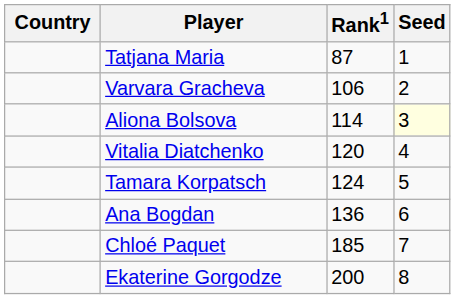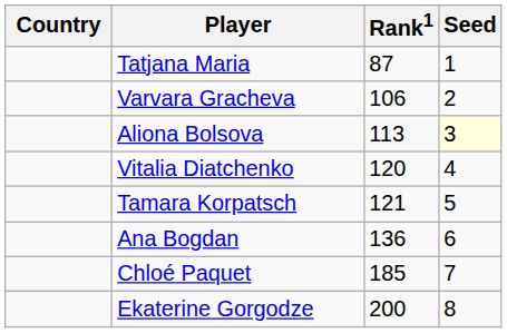 <table class="sortable wikitable">
 <tr>
 <th width="70">Country</th>
 <th width="175">Player</th>
 <th>Rank<sup>1</sup></th>
 <th>Seed</th>
 </tr>
 <tr>
 <td></td>
 <td><a href='#'>Tatjana Maria</a></td>
 <td>87</td>
 <td>1</td>
 </tr>
 <tr>
 <td></td>
 <td><a href='#'>Varvara Gracheva</a></td>
 <td>106</td>
 <td>2</td>
 </tr>
 <tr>
 <td></td>
 <td><a href='#'>Aliona Bolsova</a></td>
-<td>114</td>
+<td>113</td>
 <td style="background: lightyellow;">3</td>
 </tr>
 <tr>
 <td></td>
 <td><a href='#'>Vitalia Diatchenko</a></td>
 <td>120</td>
 <td>4</td>
 </tr>
 <tr>
 <td></td>
 <td><a href='#'>Tamara Korpatsch</a></td>
-<td>124</td>
+<td>121</td>
 <td>5</td>
 </tr>
 <tr>
 <td></td>
 <td><a href='#'>Ana Bogdan</a></td>
 <td>136</td>
 <td>6</td>
 </tr>
 <tr>
 <td></td>
 <td><a href='#'>Chloé Paquet</a></td>
 <td>185</td>
 <td>7</td>
 </tr>
 <tr>
 <td></td>
 <td><a href='#'>Ekaterine Gorgodze</a></td>
 <td>200</td>
 <td>8</td>
 </tr>
 </table>
